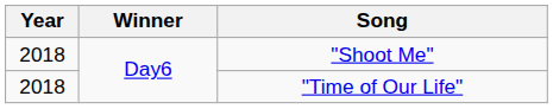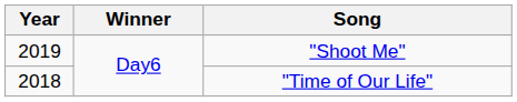 <table class="wikitable" style="text-align: center">
 <tr>
 <th width="50">Year</th>
 <th width="100">Winner</th>
 <th width="250">Song</th>
 </tr>
 <tr>
-<td>2018</td>
+<td>2019</td>
 <td rowspan="2"><a href='#'>Day6</a></td>
 <td><a href='#'>"Shoot Me"</a></td>
 </tr>
 <tr>
 <td>2018</td>
 <td><a href='#'>"Time of Our Life"</a></td>
 </tr>
 </table>
